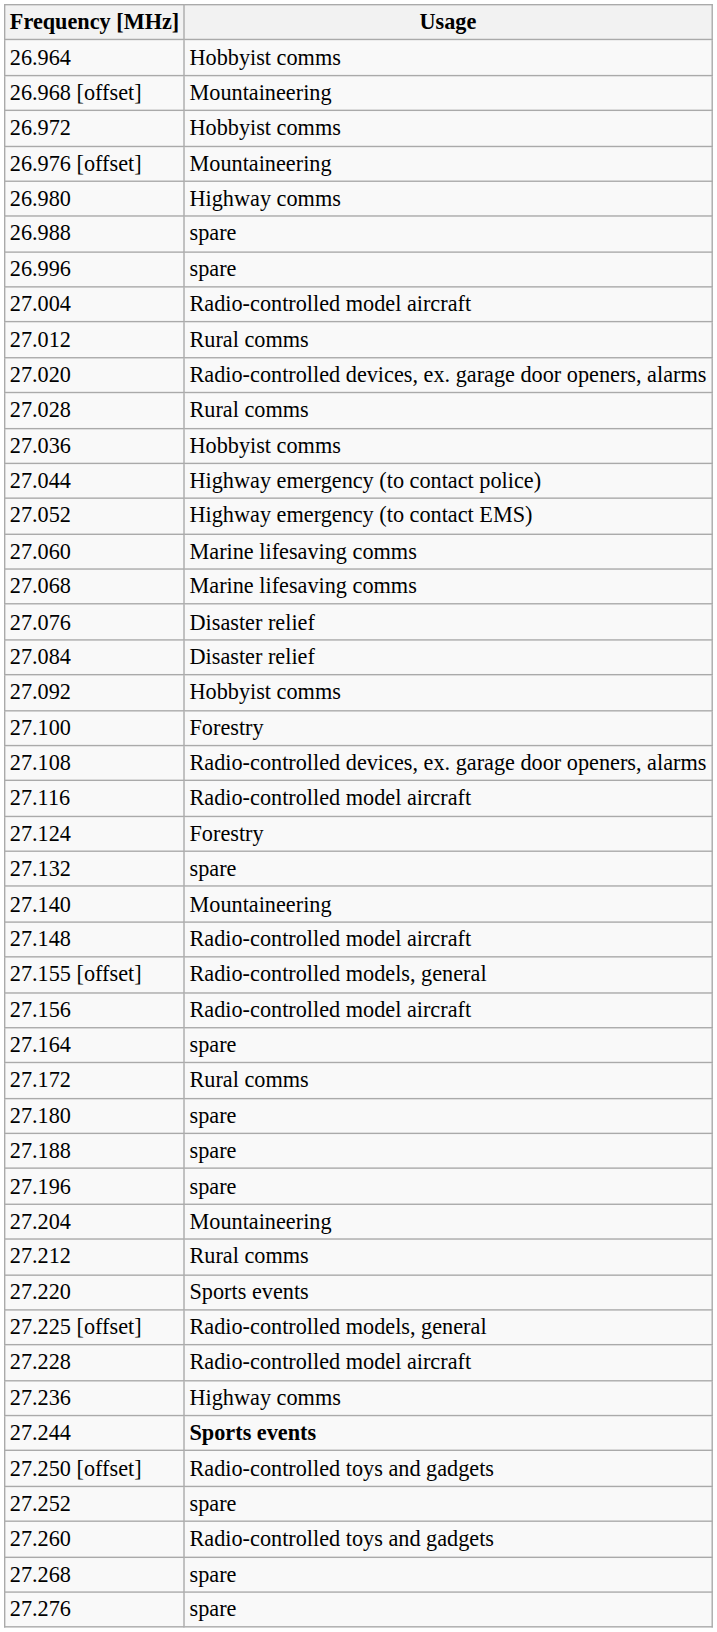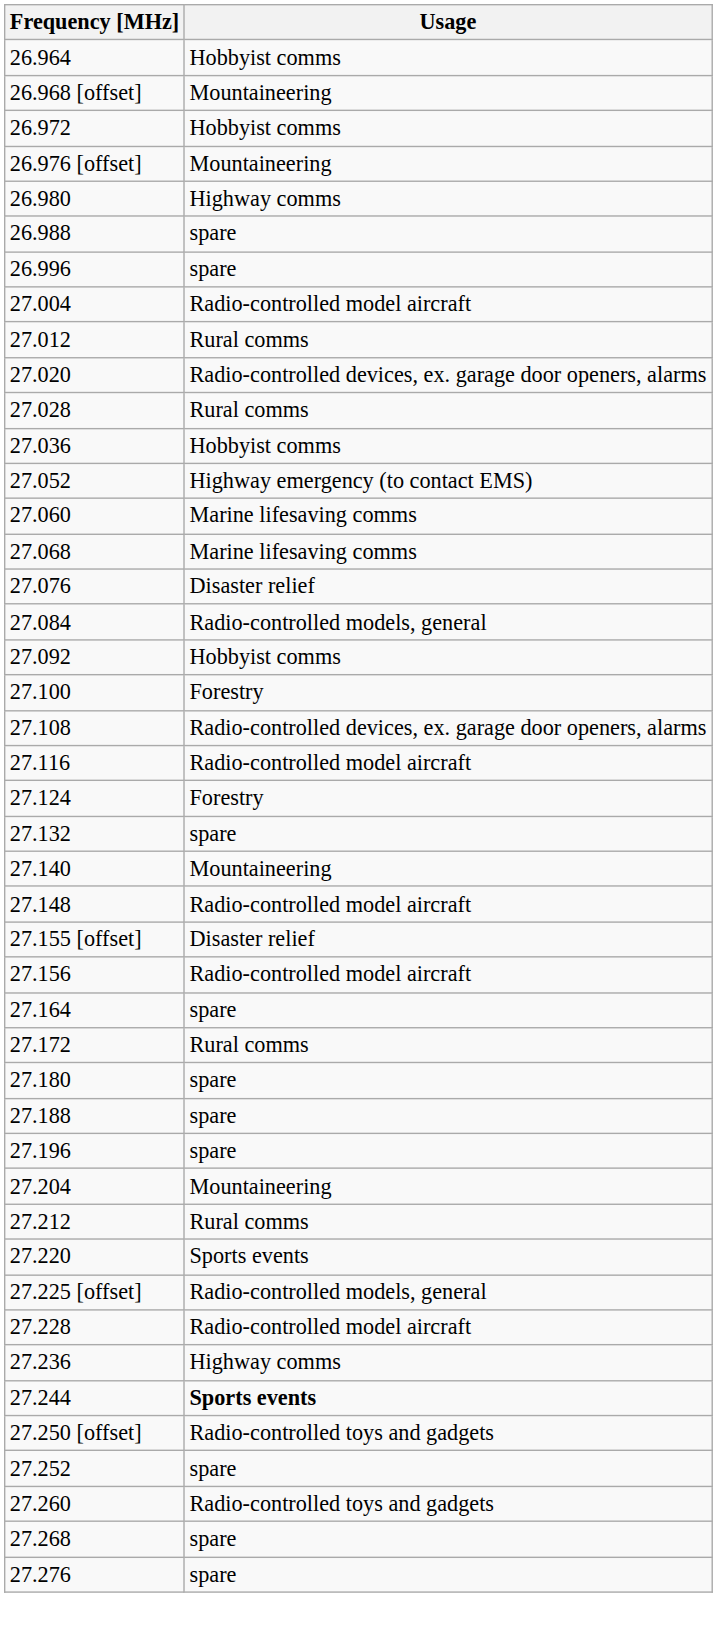 <table class="wikitable">
 <tr>
 <th>Frequency [MHz]</th>
 <th>Usage</th>
 </tr>
 <tr>
 <td>26.964</td>
 <td>Hobbyist comms</td>
 </tr>
 <tr>
 <td>26.968 [offset]</td>
 <td>Mountaineering</td>
 </tr>
 <tr>
 <td>26.972</td>
 <td>Hobbyist comms</td>
 </tr>
 <tr>
 <td>26.976 [offset]</td>
 <td>Mountaineering</td>
 </tr>
 <tr>
 <td>26.980</td>
 <td>Highway comms</td>
 </tr>
 <tr>
 <td>26.988</td>
 <td>spare</td>
 </tr>
 <tr>
 <td>26.996</td>
 <td>spare</td>
 </tr>
 <tr>
 <td>27.004</td>
 <td>Radio-controlled model aircraft</td>
 </tr>
 <tr>
 <td>27.012</td>
 <td>Rural comms</td>
 </tr>
 <tr>
 <td>27.020</td>
 <td>Radio-controlled devices, ex. garage door openers, alarms</td>
 </tr>
 <tr>
 <td>27.028</td>
 <td>Rural comms</td>
 </tr>
 <tr>
 <td>27.036</td>
 <td>Hobbyist comms</td>
 </tr>
 <tr>
-<td>27.044</td>
-<td>Highway emergency (to contact police)</td>
-</tr>
-<tr>
 <td>27.052</td>
 <td>Highway emergency (to contact EMS)</td>
 </tr>
 <tr>
 <td>27.060</td>
 <td>Marine lifesaving comms</td>
 </tr>
 <tr>
 <td>27.068</td>
 <td>Marine lifesaving comms</td>
 </tr>
 <tr>
 <td>27.076</td>
 <td>Disaster relief</td>
 </tr>
 <tr>
 <td>27.084</td>
-<td>Disaster relief</td>
+<td>Radio-controlled models, general</td>
 </tr>
 <tr>
 <td>27.092</td>
 <td>Hobbyist comms</td>
 </tr>
 <tr>
 <td>27.100</td>
 <td>Forestry</td>
 </tr>
 <tr>
 <td>27.108</td>
 <td>Radio-controlled devices, ex. garage door openers, alarms</td>
 </tr>
 <tr>
 <td>27.116</td>
 <td>Radio-controlled model aircraft</td>
 </tr>
 <tr>
 <td>27.124</td>
 <td>Forestry</td>
 </tr>
 <tr>
 <td>27.132</td>
 <td>spare</td>
 </tr>
 <tr>
 <td>27.140</td>
 <td>Mountaineering</td>
 </tr>
 <tr>
 <td>27.148</td>
 <td>Radio-controlled model aircraft</td>
 </tr>
 <tr>
 <td>27.155 [offset]</td>
-<td>Radio-controlled models, general</td>
+<td>Disaster relief</td>
 </tr>
 <tr>
 <td>27.156</td>
 <td>Radio-controlled model aircraft</td>
 </tr>
 <tr>
 <td>27.164</td>
 <td>spare</td>
 </tr>
 <tr>
 <td>27.172</td>
 <td>Rural comms</td>
 </tr>
 <tr>
 <td>27.180</td>
 <td>spare</td>
 </tr>
 <tr>
 <td>27.188</td>
 <td>spare</td>
 </tr>
 <tr>
 <td>27.196</td>
 <td>spare</td>
 </tr>
 <tr>
 <td>27.204</td>
 <td>Mountaineering</td>
 </tr>
 <tr>
 <td>27.212</td>
 <td>Rural comms</td>
 </tr>
 <tr>
 <td>27.220</td>
 <td>Sports events</td>
 </tr>
 <tr>
 <td>27.225 [offset]</td>
 <td>Radio-controlled models, general</td>
 </tr>
 <tr>
 <td>27.228</td>
 <td>Radio-controlled model aircraft</td>
 </tr>
 <tr>
 <td>27.236</td>
 <td>Highway comms</td>
 </tr>
 <tr>
 <td>27.244</td>
 <td><strong>Sports events</strong></td>
 </tr>
 <tr>
 <td>27.250 [offset]</td>
 <td>Radio-controlled toys and gadgets</td>
 </tr>
 <tr>
 <td>27.252</td>
 <td>spare</td>
 </tr>
 <tr>
 <td>27.260</td>
 <td>Radio-controlled toys and gadgets</td>
 </tr>
 <tr>
 <td>27.268</td>
 <td>spare</td>
 </tr>
 <tr>
 <td>27.276</td>
 <td>spare</td>
 </tr>
 </table>
